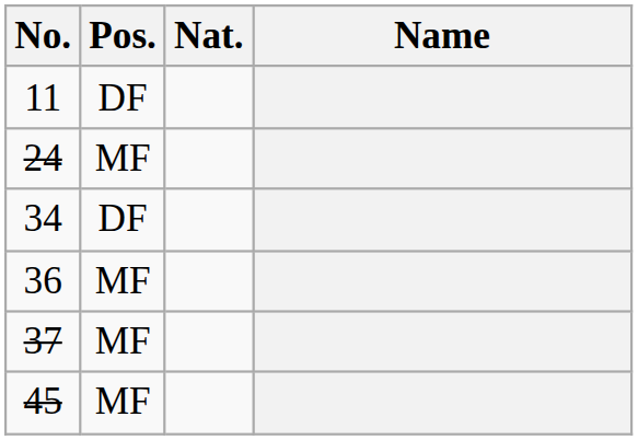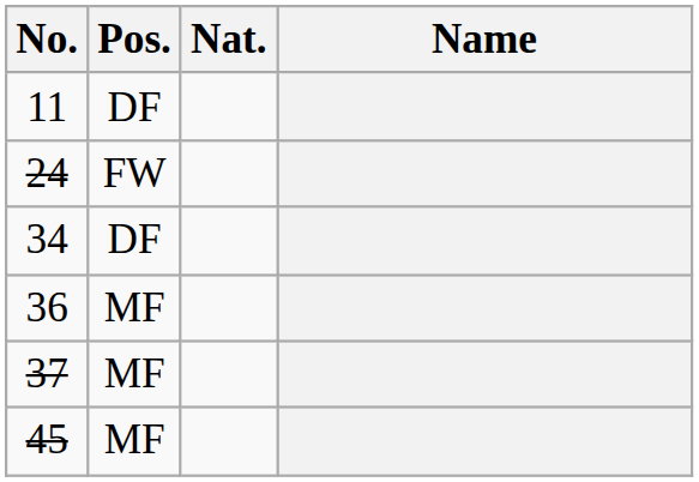 <table class="wikitable sortable plainrowheaders" style="text-align:center">
 <tr>
 <th scope="col">No.</th>
 <th scope="col">Pos.</th>
 <th scope="col">Nat.</th>
 <th width="150" scope="col">Name</th>
 </tr>
 <tr>
 <td>11</td>
 <td>DF</td>
 <td></td>
 <th scope="row"></th>
 </tr>
 <tr>
 <td><s>24</s> </td>
-<td>MF</td>
+<td>FW</td>
 <td></td>
 <th scope="row"></th>
 </tr>
 <tr>
 <td>34</td>
 <td>DF</td>
 <td></td>
 <th scope="row"></th>
 </tr>
 <tr>
 <td>36</td>
 <td>MF</td>
 <td></td>
 <th scope="row"></th>
 </tr>
 <tr>
 <td><s>37</s> </td>
 <td>MF</td>
 <td></td>
 <th scope="row"></th>
 </tr>
 <tr>
 <td><s>45</s> </td>
 <td>MF</td>
 <td></td>
 <th scope="row"></th>
 </tr>
 </table>
